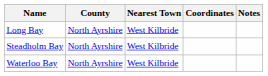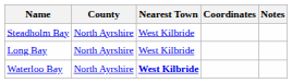 <table class="wikitable sortable" style="table-layout:fixed;background-color:#FEFEFE;font-size:95%;padding:0.30em;line-height:1.35em;">
 <tr>
 <th scope="col">Name</th>
 <th scope="col">County</th>
 <th scope="col">Nearest Town</th>
 <th scope="col" data-sort-type="number">Coordinates</th>
 <th scope="col">Notes</th>
 </tr>
 <tr>
-<td><a href='#'>Long Bay</a></td>
+<td><a href='#'>Steadholm Bay</a></td>
 <td><a href='#'>North Ayrshire</a></td>
 <td><a href='#'>West Kilbride</a></td>
 <td></td>
 <td></td>
 </tr>
 <tr>
-<td><a href='#'>Steadholm Bay</a></td>
+<td><a href='#'>Long Bay</a></td>
 <td><a href='#'>North Ayrshire</a></td>
 <td><a href='#'>West Kilbride</a></td>
 <td></td>
 <td></td>
 </tr>
 <tr>
 <td><a href='#'>Waterloo Bay</a></td>
 <td><a href='#'>North Ayrshire</a></td>
-<td><a href='#'>West Kilbride</a></td>
+<td><strong><a href='#'>West Kilbride</a></strong></td>
 <td></td>
 </tr>
 </table>
